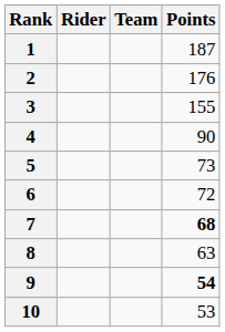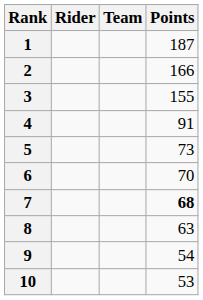 <table class="wikitable">
 <tr>
 <th scope="col">Rank</th>
 <th scope="col">Rider</th>
 <th scope="col">Team</th>
 <th scope="col">Points</th>
 </tr>
 <tr>
 <th scope="row">1</th>
 <td> </td>
 <td></td>
 <td style="text-align:right;">187</td>
 </tr>
 <tr>
 <th scope="row">2</th>
 <td> </td>
 <td></td>
-<td style="text-align:right;">176</td>
+<td style="text-align:right;">166</td>
 </tr>
 <tr>
 <th scope="row">3</th>
 <td></td>
 <td></td>
 <td style="text-align:right;">155</td>
 </tr>
 <tr>
 <th scope="row">4</th>
 <td></td>
 <td></td>
-<td style="text-align:right;">90</td>
+<td style="text-align:right;">91</td>
 </tr>
 <tr>
 <th scope="row">5</th>
 <td></td>
 <td></td>
 <td style="text-align:right;">73</td>
 </tr>
 <tr>
 <th scope="row">6</th>
 <td></td>
 <td></td>
-<td style="text-align:right;">72</td>
+<td style="text-align:right;">70</td>
 </tr>
 <tr>
 <th scope="row">7</th>
 <td></td>
 <td></td>
 <td style="text-align:right;"><strong>68</strong></td>
 </tr>
 <tr>
 <th scope="row">8</th>
 <td></td>
 <td></td>
 <td style="text-align:right;">63</td>
 </tr>
 <tr>
 <th scope="row">9</th>
 <td></td>
 <td></td>
-<td style="text-align:right;"><strong>54</strong></td>
+<td style="text-align:right;">54</td>
 </tr>
 <tr>
 <th scope="row">10</th>
 <td></td>
 <td></td>
 <td style="text-align:right;">53</td>
 </tr>
 </table>
